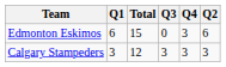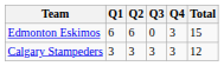 <table class="wikitable">
 <tr>
 <th>Team</th>
 <th>Q1</th>
-<th>Total</th>
+<th>Q2</th>
 <th>Q3</th>
 <th>Q4</th>
-<th>Q2</th>
+<th>Total</th>
 </tr>
 <tr>
 <td><a href='#'>Edmonton Eskimos</a></td>
 <td>6</td>
-<td>15</td>
+<td>6</td>
 <td>0</td>
 <td>3</td>
-<td>6</td>
+<td>15</td>
 </tr>
 <tr>
 <td><a href='#'>Calgary Stampeders</a></td>
 <td>3</td>
-<td>12</td>
 <td>3</td>
 <td>3</td>
 <td>3</td>
+<td>12</td>
 </tr>
 </table>
